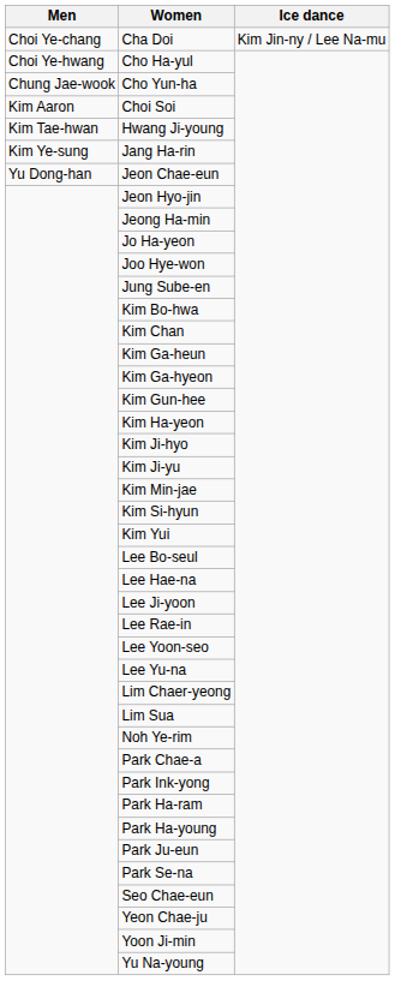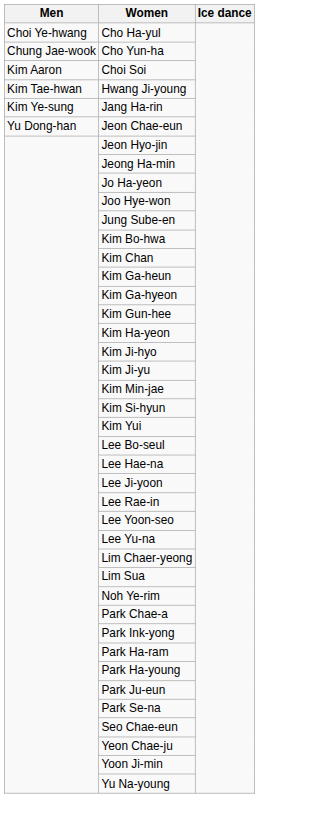 <table class="wikitable">
 <tr>
 <th>Men</th>
 <th>Women</th>
 <th>Ice dance</th>
-</tr>
-<tr>
-<td>Choi Ye-chang</td>
-<td>Cha Doi</td>
-<td>Kim Jin-ny / Lee Na-mu</td>
 </tr>
 <tr>
 <td>Choi Ye-hwang</td>
 <td>Cho Ha-yul</td>
 <td rowspan=41></td>
 </tr>
 <tr>
 <td>Chung Jae-wook</td>
 <td>Cho Yun-ha</td>
 </tr>
 <tr>
 <td>Kim Aaron</td>
 <td>Choi Soi</td>
 </tr>
 <tr>
 <td>Kim Tae-hwan</td>
 <td>Hwang Ji-young</td>
 </tr>
 <tr>
 <td>Kim Ye-sung</td>
 <td>Jang Ha-rin</td>
 </tr>
 <tr>
 <td>Yu Dong-han</td>
 <td>Jeon Chae-eun</td>
 </tr>
 <tr>
 <td rowspan=35></td>
 <td>Jeon Hyo-jin</td>
 </tr>
 <tr>
 <td>Jeong Ha-min</td>
 </tr>
 <tr>
 <td>Jo Ha-yeon</td>
 </tr>
 <tr>
 <td>Joo Hye-won</td>
 </tr>
 <tr>
 <td>Jung Sube-en</td>
 </tr>
 <tr>
 <td>Kim Bo-hwa</td>
 </tr>
 <tr>
 <td>Kim Chan</td>
 </tr>
 <tr>
 <td>Kim Ga-heun</td>
 </tr>
 <tr>
 <td>Kim Ga-hyeon</td>
 </tr>
 <tr>
 <td>Kim Gun-hee</td>
 </tr>
 <tr>
 <td>Kim Ha-yeon</td>
 </tr>
 <tr>
 <td>Kim Ji-hyo</td>
 </tr>
 <tr>
 <td>Kim Ji-yu</td>
 </tr>
 <tr>
 <td>Kim Min-jae</td>
 </tr>
 <tr>
 <td>Kim Si-hyun</td>
 </tr>
 <tr>
 <td>Kim Yui</td>
 </tr>
 <tr>
 <td>Lee Bo-seul</td>
 </tr>
 <tr>
 <td>Lee Hae-na</td>
 </tr>
 <tr>
 <td>Lee Ji-yoon</td>
 </tr>
 <tr>
 <td>Lee Rae-in</td>
 </tr>
 <tr>
 <td>Lee Yoon-seo</td>
 </tr>
 <tr>
 <td>Lee Yu-na</td>
 </tr>
 <tr>
 <td>Lim Chaer-yeong</td>
 </tr>
 <tr>
 <td>Lim Sua</td>
 </tr>
 <tr>
 <td>Noh Ye-rim</td>
 </tr>
 <tr>
 <td>Park Chae-a</td>
 </tr>
 <tr>
 <td>Park Ink-yong</td>
 </tr>
 <tr>
 <td>Park Ha-ram</td>
 </tr>
 <tr>
 <td>Park Ha-young</td>
 </tr>
 <tr>
 <td>Park Ju-eun</td>
 </tr>
 <tr>
 <td>Park Se-na</td>
 </tr>
 <tr>
 <td>Seo Chae-eun</td>
 </tr>
 <tr>
 <td>Yeon Chae-ju</td>
 </tr>
 <tr>
 <td>Yoon Ji-min</td>
 </tr>
 <tr>
 <td>Yu Na-young</td>
 </tr>
 </table>
